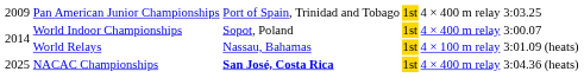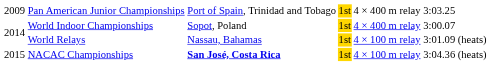 <table>
 <tr>
 <td>2009</td>
 <td><a href='#'>Pan American Junior Championships</a></td>
 <td><a href='#'>Port of Spain</a>, Trinidad and Tobago</td>
 <td bgcolor=gold>1st</td>
 <td>4 × 400 m relay</td>
 <td>3:03.25</td>
 </tr>
 <tr>
 <td rowspan=2>2014</td>
 <td><a href='#'>World Indoor Championships</a></td>
 <td><a href='#'>Sopot</a>, Poland</td>
 <td bgcolor=gold>1st</td>
 <td><a href='#'>4 × 400 m relay</a></td>
 <td>3:00.07 </td>
 </tr>
 <tr>
 <td><a href='#'>World Relays</a></td>
 <td><a href='#'>Nassau, Bahamas</a></td>
 <td bgcolor=gold>1st</td>
 <td><a href='#'>4 × 100 m relay</a></td>
 <td>3:01.09 (heats)</td>
 </tr>
 <tr>
-<td>2025</td>
+<td>2015</td>
 <td><a href='#'>NACAC Championships</a></td>
 <td><strong><a href='#'>San José, Costa Rica</a></strong></td>
 <td bgcolor=gold>1st</td>
-<td><a href='#'>4 × 400 m relay</a></td>
+<td><a href='#'>4 × 100 m relay</a></td>
 <td>3:04.36 (heats)</td>
 </tr>
 </table>
